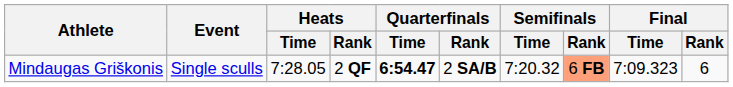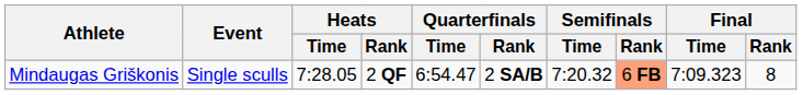 <table class="wikitable" style="font-size:90%">
 <tr>
 <th rowspan="2">Athlete</th>
 <th rowspan="2">Event</th>
 <th colspan="2">Heats</th>
 <th colspan="2">Quarterfinals</th>
 <th colspan="2">Semifinals</th>
 <th colspan="2">Final</th>
 </tr>
 <tr style="font-size:95%">
 <th>Time</th>
 <th>Rank</th>
 <th>Time</th>
 <th>Rank</th>
 <th>Time</th>
 <th>Rank</th>
 <th>Time</th>
 <th>Rank</th>
 </tr>
 <tr align=center>
 <td align=left><a href='#'>Mindaugas Griškonis</a></td>
 <td align=left><a href='#'>Single sculls</a></td>
 <td>7:28.05</td>
 <td>2 <strong>QF</strong></td>
-<td><strong>6:54.47</strong></td>
+<td>6:54.47</td>
 <td>2 <strong>SA/B</strong></td>
 <td>7:20.32</td>
 <td style="background: lightsalmon;">6 <strong>FB</strong></td>
 <td>7:09.323</td>
-<td>6</td>
+<td>8</td>
 </tr>
 </table>
